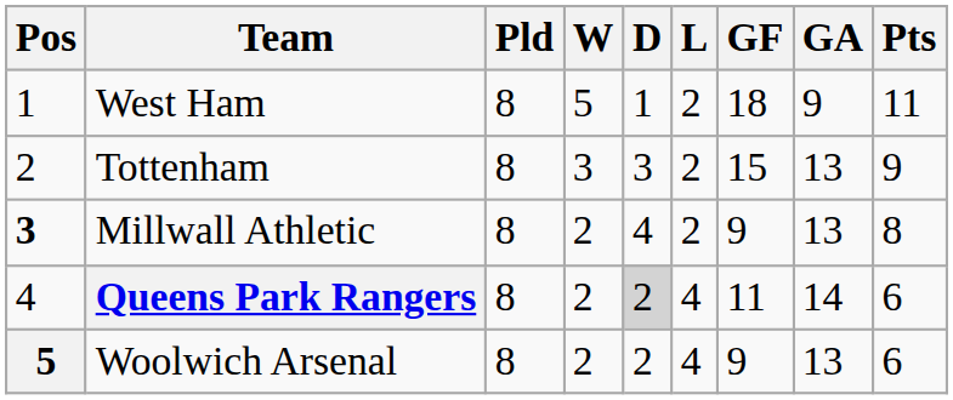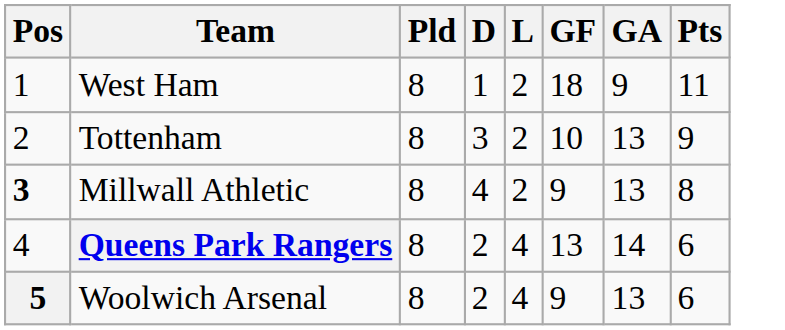 <table class="wikitable">
 <tr>
 <th><abbr>Pos</abbr></th>
 <th>Team</th>
 <th><abbr>Pld</abbr></th>
-<th><abbr>W</abbr></th>
 <th><abbr>D</abbr></th>
 <th><abbr>L</abbr></th>
 <th><abbr>GF</abbr></th>
 <th><abbr>GA</abbr></th>
 <th><abbr>Pts</abbr></th>
 </tr>
 <tr>
 <td>1</td>
 <td>West Ham</td>
 <td>8</td>
-<td>5</td>
 <td>1</td>
 <td>2</td>
 <td>18</td>
 <td>9</td>
 <td>11</td>
 </tr>
 <tr>
 <td>2</td>
 <td>Tottenham</td>
 <td>8</td>
 <td>3</td>
-<td>3</td>
 <td>2</td>
-<td>15</td>
+<td>10</td>
 <td>13</td>
 <td>9</td>
 </tr>
 <tr>
 <td><strong>3</strong></td>
 <td>Millwall Athletic</td>
 <td>8</td>
-<td>2</td>
 <td>4</td>
 <td>2</td>
 <td>9</td>
 <td>13</td>
 <td>8</td>
 </tr>
 <tr>
 <td>4</td>
 <th><a href='#'>Queens Park Rangers</a></th>
 <td>8</td>
 <td>2</td>
-<td style="background: lightgrey;">2</td>
 <td>4</td>
-<td>11</td>
+<td>13</td>
 <td>14</td>
 <td>6</td>
 </tr>
 <tr>
 <th>5</th>
 <td>Woolwich Arsenal</td>
 <td>8</td>
 <td>2</td>
-<td>2</td>
 <td>4</td>
 <td>9</td>
 <td>13</td>
 <td>6</td>
 </tr>
 </table>
